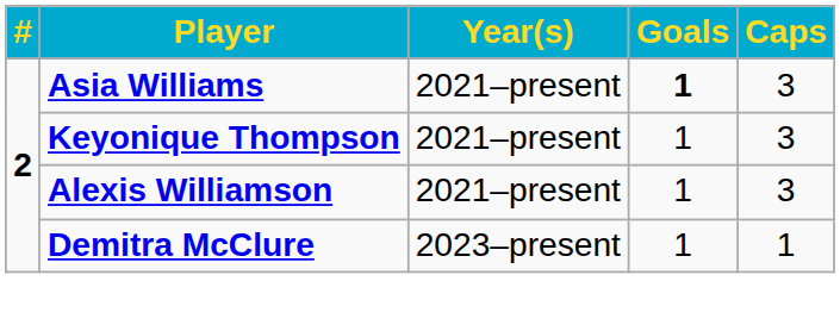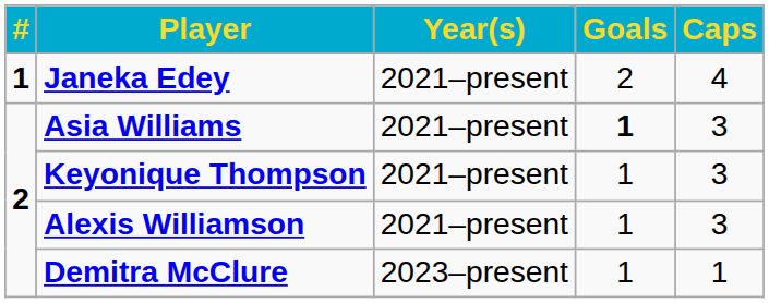 <table class="wikitable sortable">
 <tr>
 <th style="background:#00A9CE;color:#FDDA24">#</th>
 <th style="background:#00A9CE;color:#FDDA24">Player</th>
 <th style="background:#00A9CE;color:#FDDA24">Year(s)</th>
 <th style="background:#00A9CE;color:#FDDA24">Goals</th>
 <th style="background:#00A9CE;color:#FDDA24">Caps</th>
+</tr>
+<tr>
+<td align=center><strong>1</strong></td>
+<td><strong><a href='#'>Janeka Edey</a></strong></td>
+<td>2021–present</td>
+<td align=center>2</td>
+<td align=center>4</td>
 </tr>
 <tr>
 <td align=center rowspan=5><strong>2</strong></td>
 <td><strong><a href='#'>Asia Williams</a></strong></td>
 <td>2021–present</td>
 <td align=center><strong>1</strong></td>
 <td align=center>3</td>
 </tr>
 <tr>
 <td><strong><a href='#'>Keyonique Thompson</a></strong></td>
 <td>2021–present</td>
 <td align=center>1</td>
 <td align=center>3</td>
 </tr>
 <tr>
 <td><strong><a href='#'>Alexis Williamson</a></strong></td>
 <td>2021–present</td>
 <td align=center>1</td>
 <td align=center>3</td>
 </tr>
 <tr>
 <td><strong><a href='#'>Demitra McClure</a></strong></td>
 <td>2023–present</td>
 <td align=center>1</td>
 <td align=center>1</td>
 </tr>
 </table>
